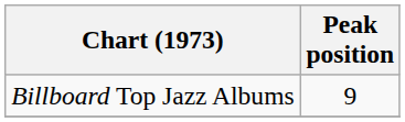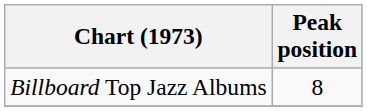 <table class="wikitable">
 <tr>
 <th>Chart (1973)</th>
 <th>Peak<br>position</th>
 </tr>
 <tr>
 <td><em>Billboard</em> Top Jazz Albums</td>
-<td align="center">9</td>
+<td align="center">8</td>
 </tr>
 <tr>
 </tr>
 </table>
